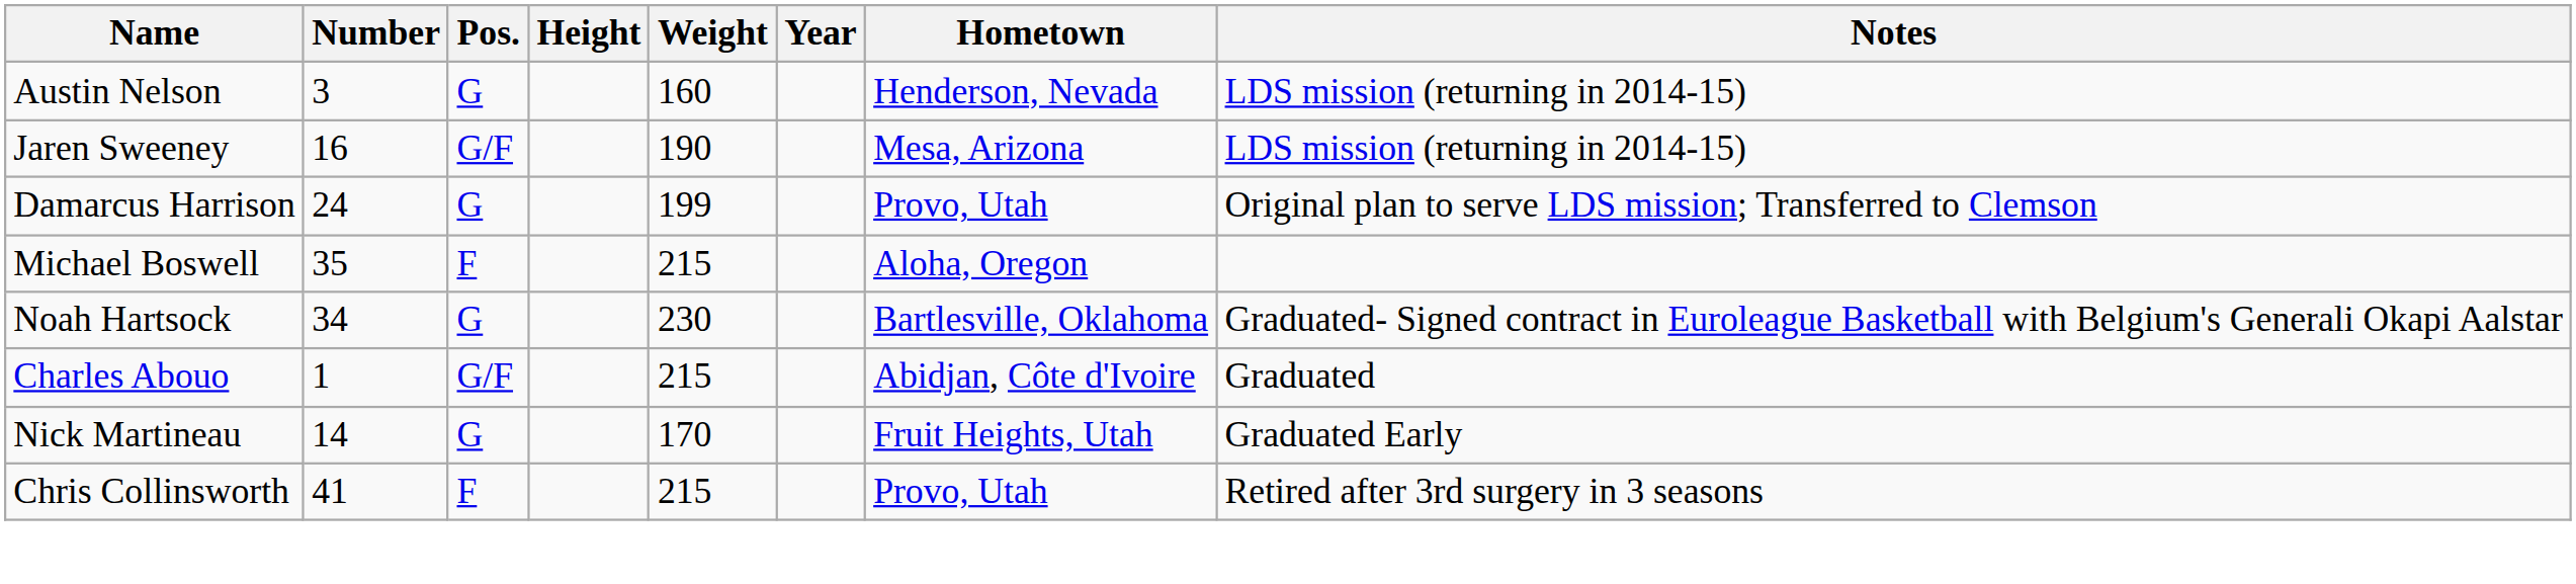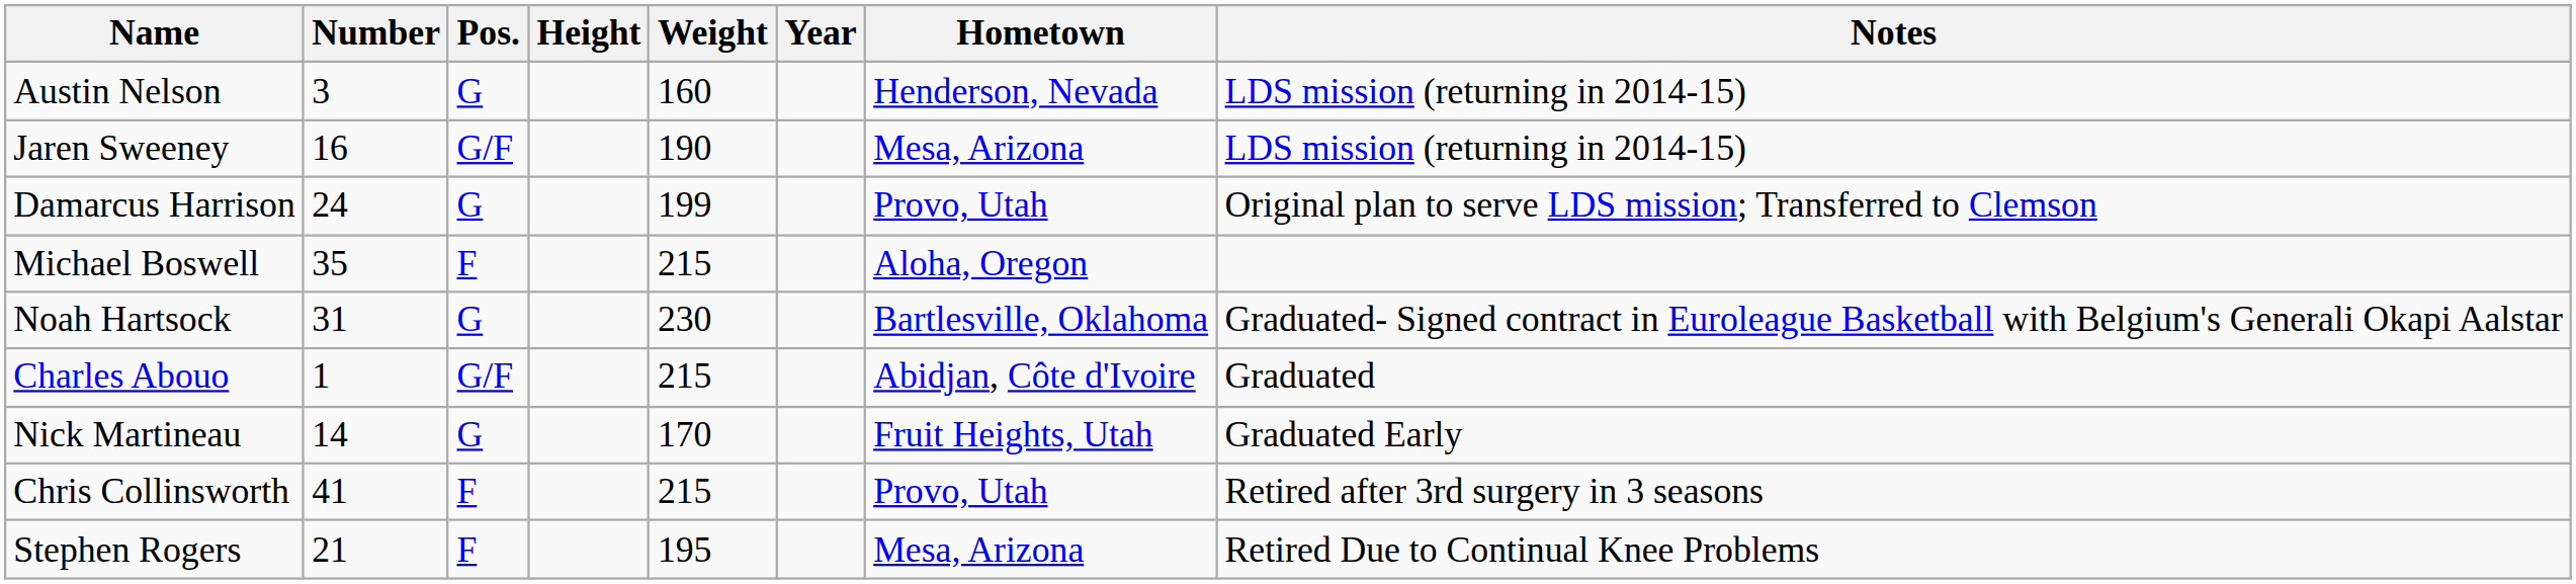 <table class="wikitable sortable" border="1">
 <tr>
 <th>Name</th>
 <th>Number</th>
 <th>Pos.</th>
 <th>Height</th>
 <th>Weight</th>
 <th>Year</th>
 <th>Hometown</th>
 <th class="unsortable">Notes</th>
 </tr>
 <tr>
 <td>Austin Nelson</td>
 <td>3</td>
 <td><a href='#'>G</a></td>
 <td></td>
 <td>160</td>
 <td></td>
 <td><a href='#'>Henderson, Nevada</a></td>
 <td><a href='#'>LDS mission</a> (returning in 2014-15)</td>
 </tr>
 <tr>
 <td>Jaren Sweeney</td>
 <td>16</td>
 <td><a href='#'>G/F</a></td>
 <td></td>
 <td>190</td>
 <td></td>
 <td><a href='#'>Mesa, Arizona</a></td>
 <td><a href='#'>LDS mission</a> (returning in 2014-15)</td>
 </tr>
 <tr>
 <td>Damarcus Harrison</td>
 <td>24</td>
 <td><a href='#'>G</a></td>
 <td></td>
 <td>199</td>
 <td></td>
 <td><a href='#'>Provo, Utah</a></td>
 <td>Original plan to serve <a href='#'>LDS mission</a>; Transferred to <a href='#'>Clemson</a></td>
 </tr>
 <tr>
 <td>Michael Boswell</td>
 <td>35</td>
 <td><a href='#'>F</a></td>
 <td></td>
 <td>215</td>
 <td></td>
 <td><a href='#'>Aloha, Oregon</a></td>
 <td></td>
 </tr>
 <tr>
 <td>Noah Hartsock</td>
-<td>34</td>
+<td>31</td>
 <td><a href='#'>G</a></td>
 <td></td>
 <td>230</td>
 <td></td>
 <td><a href='#'>Bartlesville, Oklahoma</a></td>
 <td>Graduated- Signed contract in <a href='#'>Euroleague Basketball</a> with Belgium's Generali Okapi Aalstar</td>
 </tr>
 <tr>
 <td><a href='#'>Charles Abouo</a></td>
 <td>1</td>
 <td><a href='#'>G/F</a></td>
 <td></td>
 <td>215</td>
 <td></td>
 <td><a href='#'>Abidjan</a>, <a href='#'>Côte d'Ivoire</a></td>
 <td>Graduated</td>
 </tr>
 <tr>
 <td>Nick Martineau</td>
 <td>14</td>
 <td><a href='#'>G</a></td>
 <td></td>
 <td>170</td>
 <td></td>
 <td><a href='#'>Fruit Heights, Utah</a></td>
 <td>Graduated Early</td>
 </tr>
 <tr>
 <td>Chris Collinsworth</td>
 <td>41</td>
 <td><a href='#'>F</a></td>
 <td></td>
 <td>215</td>
 <td></td>
 <td><a href='#'>Provo, Utah</a></td>
 <td>Retired after 3rd surgery in 3 seasons</td>
 </tr>
+<tr>
+<td>Stephen Rogers</td>
+<td>21</td>
+<td><a href='#'>F</a></td>
+<td></td>
+<td>195</td>
+<td></td>
+<td><a href='#'>Mesa, Arizona</a></td>
+<td>Retired Due to Continual Knee Problems</td>
+</tr>
 </table>
